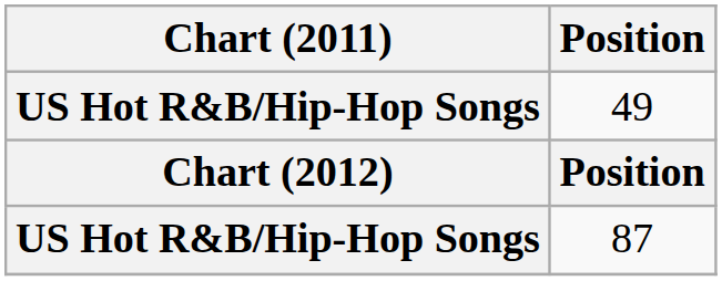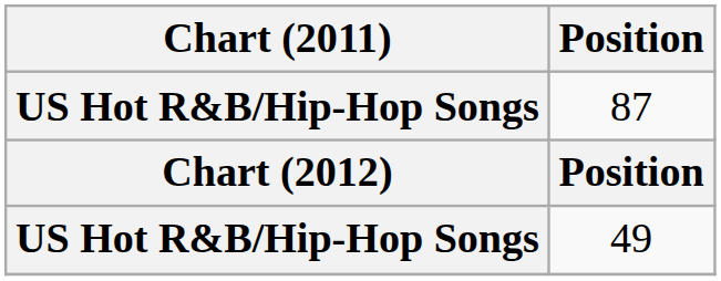 <table class="wikitable sortable plainrowheaders">
 <tr>
 <th scope="col">Chart (2011)</th>
 <th scope="col">Position</th>
 </tr>
 <tr>
 <th scope="row">US Hot R&B/Hip-Hop Songs</th>
-<td style="text-align:center;">49</td>
+<td style="text-align:center;">87</td>
 </tr>
 <tr>
 <th scope="col">Chart (2012)</th>
 <th scope="col">Position</th>
 </tr>
 <tr>
 <th scope="row">US Hot R&B/Hip-Hop Songs</th>
-<td style="text-align:center;">87</td>
+<td style="text-align:center;">49</td>
 </tr>
 <tr>
 </tr>
 </table>
